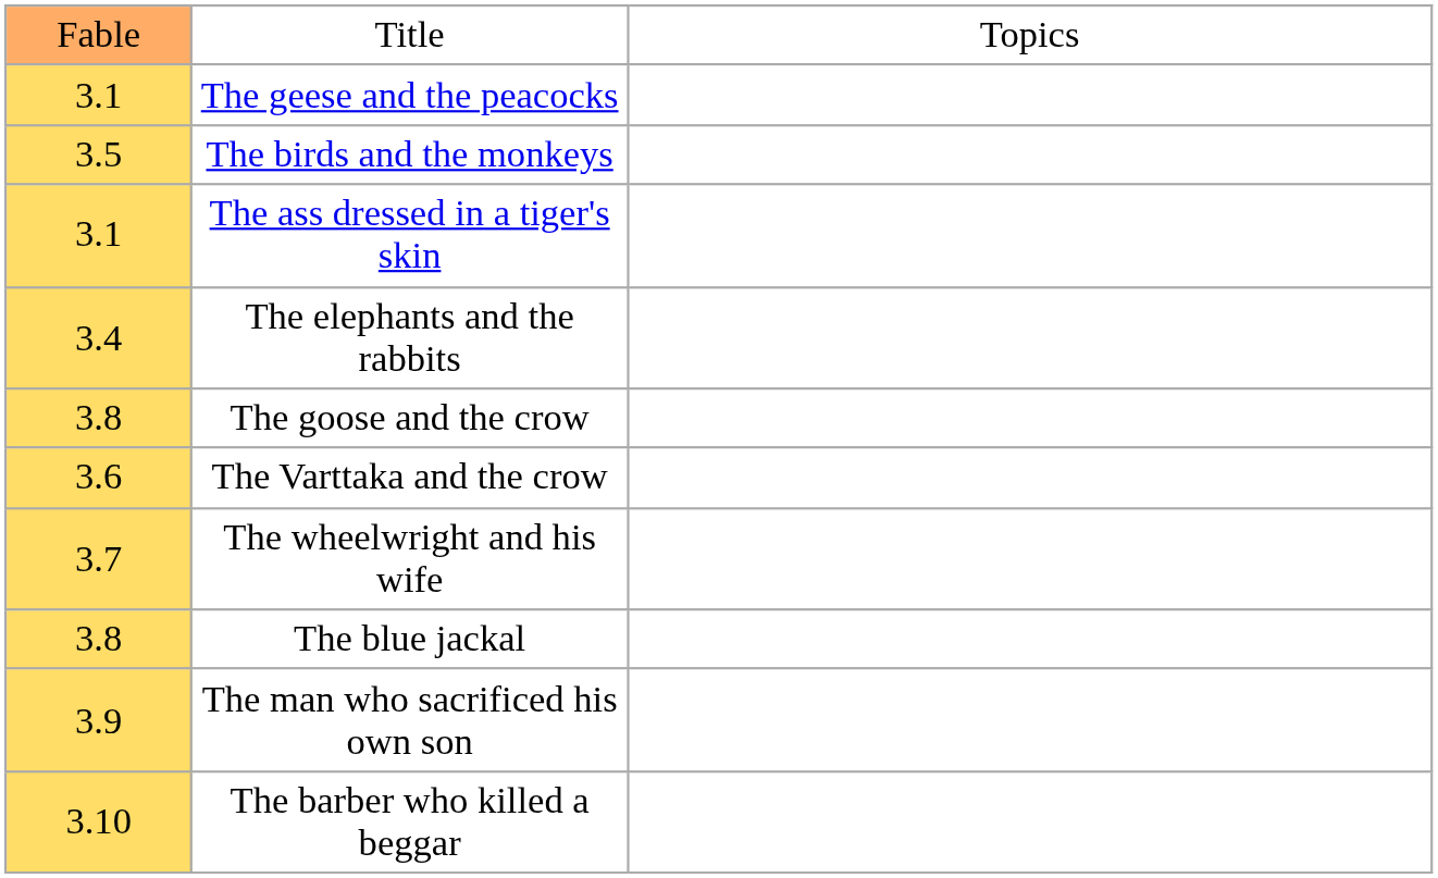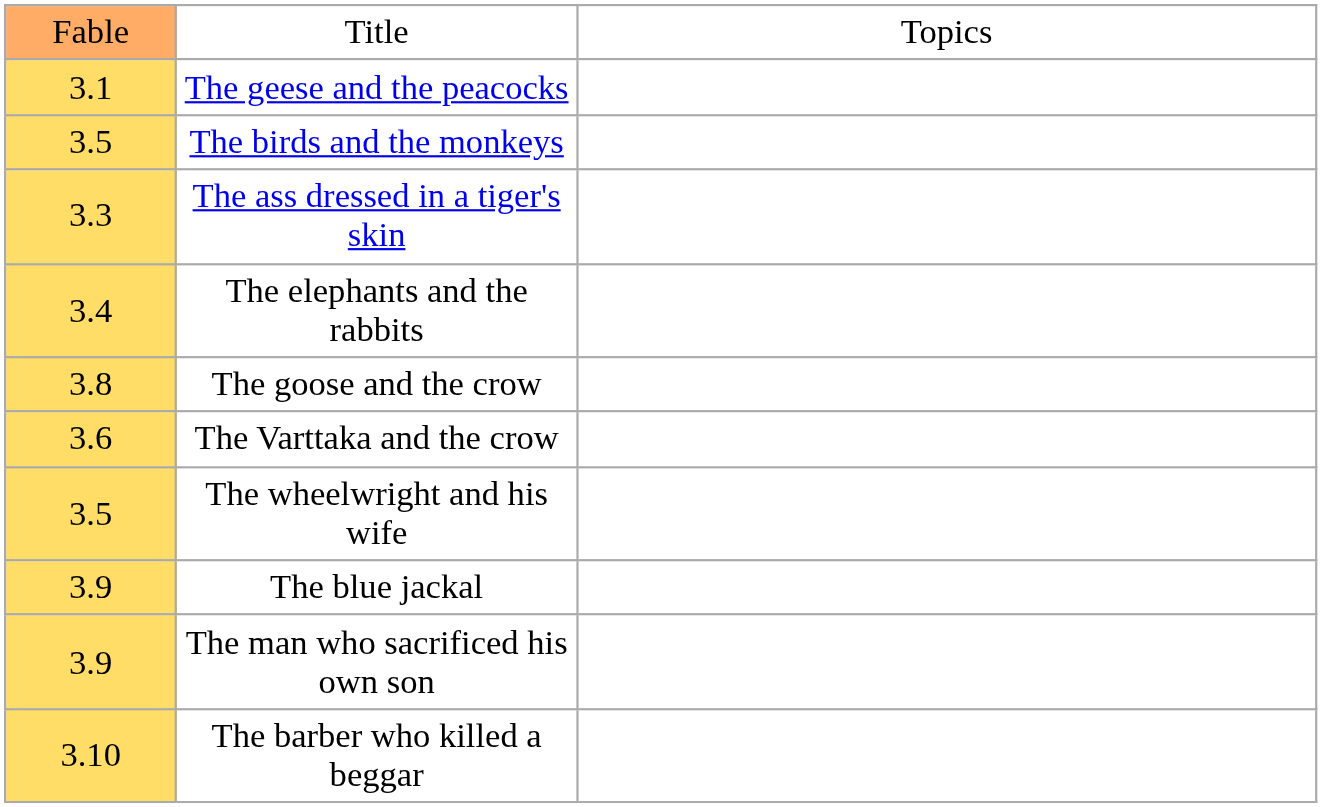 <table class="wikitable" align=center style = " background: transparent; ">
 <tr style="text-align: center;">
 <td width=80px style="background: #ffad66;">Fable</td>
 <td width=200px>Title</td>
 <td width= 400px>Topics</td>
 </tr>
 <tr style="text-align: center;">
 <td style="background: #ffdd66;">3.1</td>
 <td><a href='#'>The geese and the peacocks</a></td>
 <td></td>
 </tr>
 <tr style="text-align: center;">
 <td style="background: #ffdd66;">3.5</td>
 <td><a href='#'>The birds and the monkeys</a></td>
 <td></td>
 </tr>
 <tr style="text-align: center;">
-<td style="background: #ffdd66;">3.1</td>
+<td style="background: #ffdd66;">3.3</td>
 <td><a href='#'>The ass dressed in a tiger's skin</a></td>
 <td></td>
 </tr>
 <tr style="text-align: center;">
 <td style="background: #ffdd66;">3.4</td>
 <td>The elephants and the rabbits</td>
 <td></td>
 </tr>
 <tr style="text-align: center;">
 <td style="background: #ffdd66;">3.8</td>
 <td>The goose and the crow</td>
 <td></td>
 </tr>
 <tr style="text-align: center;">
 <td style="background: #ffdd66;">3.6</td>
 <td>The Varttaka and the crow</td>
 <td></td>
 </tr>
 <tr style="text-align: center;">
-<td style="background: #ffdd66;">3.7</td>
+<td style="background: #ffdd66;">3.5</td>
 <td>The wheelwright and his wife</td>
 <td></td>
 </tr>
 <tr style="text-align: center;">
-<td style="background: #ffdd66;">3.8</td>
+<td style="background: #ffdd66;">3.9</td>
 <td>The blue jackal</td>
 <td></td>
 </tr>
 <tr style="text-align: center;">
 <td style="background: #ffdd66;">3.9</td>
 <td>The man who sacrificed his own son</td>
 <td></td>
 </tr>
 <tr style="text-align: center;">
 <td style="background: #ffdd66;">3.10</td>
 <td>The barber who killed a beggar</td>
 <td></td>
 </tr>
 </table>
